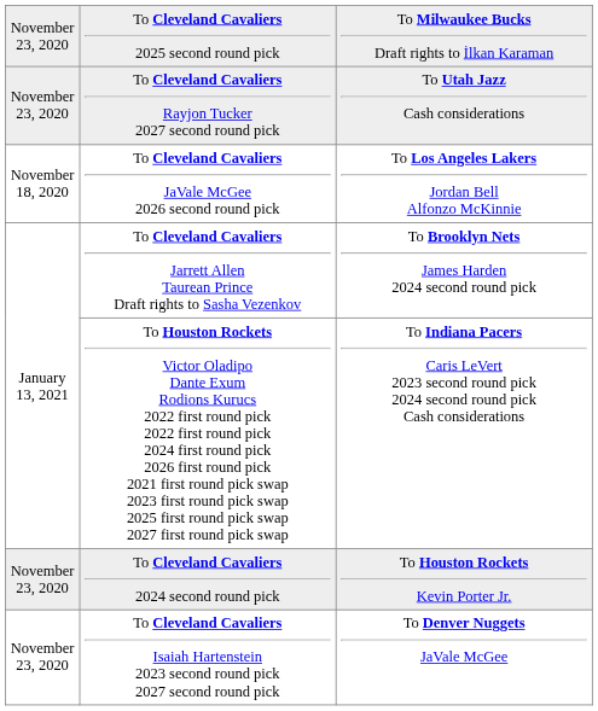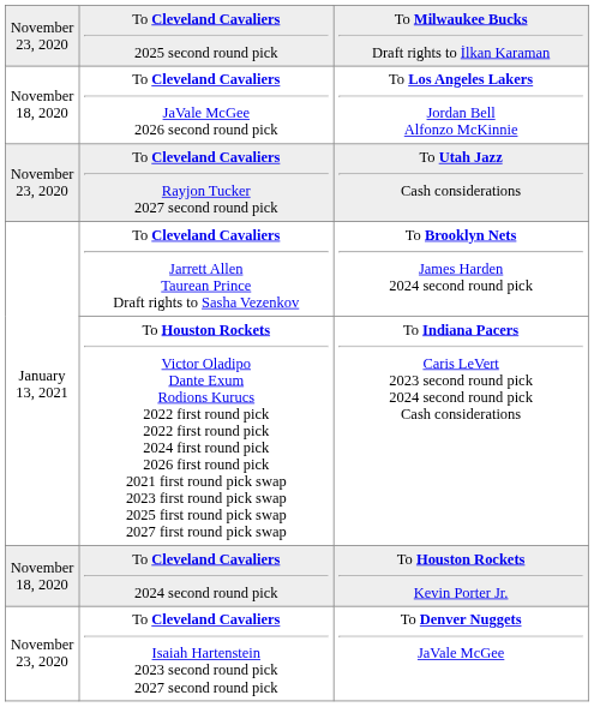 <table border="1" style="border-collapse:collapse; text-align:center; width:100%;"  cellpadding="5">
 <tr style="background:#eee;">
 <td style="width:12%">November 23, 2020</td>
 <td style="width:44%; vertical-align:top;">To <strong><a href='#'>Cleveland Cavaliers</a></strong><hr>2025 second round pick</td>
 <td style="width:44%; vertical-align:top;">To <strong><a href='#'>Milwaukee Bucks</a></strong><hr>Draft rights to <a href='#'>İlkan Karaman</a></td>
 </tr>
+<tr>
+<td style="width:12%">November 18, 2020</td>
+<td style="width:44%; vertical-align:top;">To <strong><a href='#'>Cleveland Cavaliers</a></strong><hr><a href='#'>JaVale McGee</a><br>2026 second round pick</td>
+<td style="width:44%; vertical-align:top;">To <strong><a href='#'>Los Angeles Lakers</a></strong><hr><a href='#'>Jordan Bell</a><br><a href='#'>Alfonzo McKinnie</a></td>
+</tr>
 <tr style="background:#eee;">
 <td style="width:12%">November 23, 2020</td>
 <td style="width:44%; vertical-align:top;">To <strong><a href='#'>Cleveland Cavaliers</a></strong><hr><a href='#'>Rayjon Tucker</a><br>2027 second round pick</td>
 <td style="width:44%; vertical-align:top;">To <strong><a href='#'>Utah Jazz</a></strong><hr>Cash considerations</td>
-</tr>
-<tr>
-<td style="width:12%">November 18, 2020</td>
-<td style="width:44%; vertical-align:top;">To <strong><a href='#'>Cleveland Cavaliers</a></strong><hr><a href='#'>JaVale McGee</a><br>2026 second round pick</td>
-<td style="width:44%; vertical-align:top;">To <strong><a href='#'>Los Angeles Lakers</a></strong><hr><a href='#'>Jordan Bell</a><br><a href='#'>Alfonzo McKinnie</a></td>
 </tr>
 <tr>
 <td style="width:12%" rowspan=2>January 13, 2021</td>
 <td style="width:30%; vertical-align:top;">To <strong><a href='#'>Cleveland Cavaliers</a></strong><hr><a href='#'>Jarrett Allen</a><br><a href='#'>Taurean Prince</a><br>Draft rights to <a href='#'>Sasha Vezenkov</a></td>
 <td style="width:30%; vertical-align:top;">To <strong><a href='#'>Brooklyn Nets</a></strong><hr><a href='#'>James Harden</a><br>2024 second round pick</td>
 </tr>
 <tr style="vertical-align:top;">
 <td style="width:30%; ">To <strong><a href='#'>Houston Rockets</a></strong><hr><a href='#'>Victor Oladipo</a><br><a href='#'>Dante Exum</a><br><a href='#'>Rodions Kurucs</a><br>2022 first round pick<br>2022 first round pick<br>2024 first round pick<br>2026 first round pick<br>2021 first round pick swap<br>2023 first round pick swap<br>2025 first round pick swap<br>2027 first round pick swap</td>
 <td style="width:30%; ">To <strong><a href='#'>Indiana Pacers</a></strong><hr><a href='#'>Caris LeVert</a><br>2023 second round pick<br>2024 second round pick<br>Cash considerations</td>
 </tr>
 <tr style="background:#eee;">
-<td style="width:12%">November 23, 2020</td>
+<td style="width:12%">November 18, 2020</td>
 <td style="width:44%; vertical-align:top;">To <strong><a href='#'>Cleveland Cavaliers</a></strong><hr>2024 second round pick</td>
 <td style="width:44%; vertical-align:top;">To <strong><a href='#'>Houston Rockets</a></strong><hr><a href='#'>Kevin Porter Jr.</a></td>
 </tr>
 <tr>
 <td style="width:12%">November 23, 2020</td>
 <td style="width:44%; vertical-align:top;">To <strong><a href='#'>Cleveland Cavaliers</a></strong><hr><a href='#'>Isaiah Hartenstein</a><br>2023 second round pick<br>2027 second round pick</td>
 <td style="width:44%; vertical-align:top;">To <strong><a href='#'>Denver Nuggets</a></strong><hr><a href='#'>JaVale McGee</a></td>
 </tr>
 </table>
